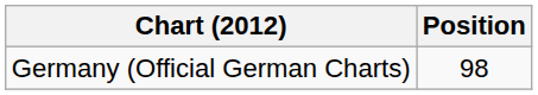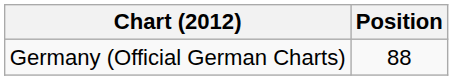 <table class="wikitable">
 <tr>
 <th>Chart (2012)</th>
 <th>Position</th>
 </tr>
 <tr>
 <td>Germany (Official German Charts)</td>
-<td style="text-align:center">98</td>
+<td style="text-align:center">88</td>
 </tr>
 </table>
